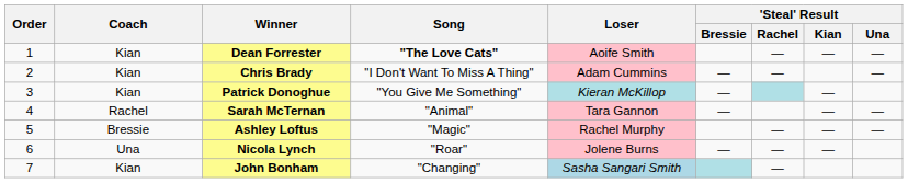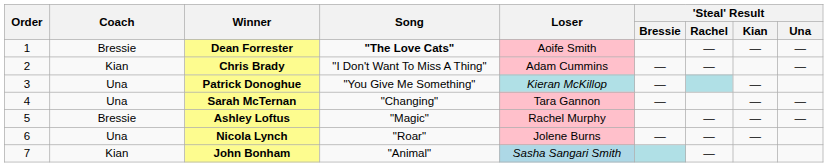 <table class="wikitable" style="text-align:center; line-height:17px; width:90%;">
 <tr>
 <th rowspan="2" scope="col" width="05%">Order</th>
 <th rowspan="2" scope="col" width="15%">Coach</th>
 <th rowspan="2" width="15%">Winner</th>
 <th rowspan="2" width="20%">Song</th>
 <th rowspan="2" width="15%">Loser</th>
 <th colspan="4" width="20%">'Steal' Result</th>
 </tr>
 <tr>
 <th width="05%">Bressie</th>
 <th width="05%">Rachel</th>
 <th width="05%">Kian</th>
 <th width="05%">Una</th>
 </tr>
 <tr>
 <td>1</td>
-<td>Kian</td>
+<td>Bressie</td>
 <td style="background:#fdfc8f;"><strong>Dean Forrester</strong></td>
 <td><strong>"The Love Cats"</strong></td>
 <td style="background:pink">Aoife Smith</td>
 <td></td>
 <td>—</td>
 <td>—</td>
 <td>—</td>
 </tr>
 <tr>
 <td>2</td>
 <td>Kian</td>
 <td style="background:#fdfc8f;"><strong>Chris Brady</strong></td>
 <td>"I Don't Want To Miss A Thing"</td>
 <td style="background:pink">Adam Cummins</td>
 <td>—</td>
 <td>—</td>
 <td></td>
 <td>—</td>
 </tr>
 <tr>
 <td>3</td>
-<td>Kian</td>
+<td>Una</td>
 <td style="background:#fdfc8f;"><strong>Patrick Donoghue</strong></td>
 <td>"You Give Me Something"</td>
 <td style="background:#B0E0E6"><em>Kieran McKillop</em></td>
 <td>—</td>
 <td style="background:#B0E0E6;"><strong></strong></td>
 <td>—</td>
 <td></td>
 </tr>
 <tr>
 <td>4</td>
-<td>Rachel</td>
+<td>Una</td>
 <td style="background:#fdfc8f;"><strong>Sarah McTernan</strong></td>
-<td>"Animal"</td>
+<td>"Changing"</td>
 <td style="background:pink">Tara Gannon</td>
 <td>—</td>
 <td></td>
 <td>—</td>
 <td>—</td>
 </tr>
 <tr>
 <td>5</td>
 <td>Bressie</td>
 <td style="background:#fdfc8f;"><strong>Ashley Loftus</strong></td>
 <td>"Magic"</td>
 <td style="background:pink">Rachel Murphy</td>
 <td></td>
 <td>—</td>
 <td>—</td>
 <td>—</td>
 </tr>
 <tr>
 <td>6</td>
 <td>Una</td>
 <td style="background:#fdfc8f;"><strong>Nicola Lynch</strong></td>
 <td>"Roar"</td>
 <td style="background:pink">Jolene Burns</td>
 <td>—</td>
 <td>—</td>
 <td>—</td>
 <td></td>
 </tr>
 <tr>
 <td>7</td>
 <td>Kian</td>
 <td style="background:#fdfc8f;"><strong>John Bonham</strong></td>
-<td>"Changing"</td>
+<td>"Animal"</td>
 <td style="background:lightblue"><em>Sasha Sangari Smith</em></td>
 <td style="background:#B0E0E6;"><strong></strong></td>
 <td>—</td>
 <td></td>
 <td><strong></strong></td>
 </tr>
 </table>
